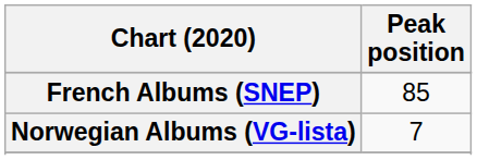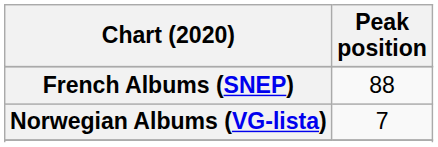 <table class="wikitable sortable plainrowheaders" style="text-align:center">
 <tr>
 <th scope="col">Chart (2020)</th>
 <th scope="col">Peak<br>position</th>
 </tr>
 <tr>
 </tr>
 <tr>
 </tr>
 <tr>
 </tr>
 <tr>
 </tr>
 <tr>
 </tr>
 <tr>
 </tr>
 <tr>
 <th scope="row">French Albums (<a href='#'>SNEP</a>)</th>
-<td>85</td>
+<td>88</td>
 </tr>
 <tr>
 <th scope="row">Norwegian Albums (<a href='#'>VG-lista</a>)</th>
 <td>7</td>
 </tr>
 <tr>
 </tr>
 <tr>
 </tr>
 <tr>
 </tr>
 </table>
